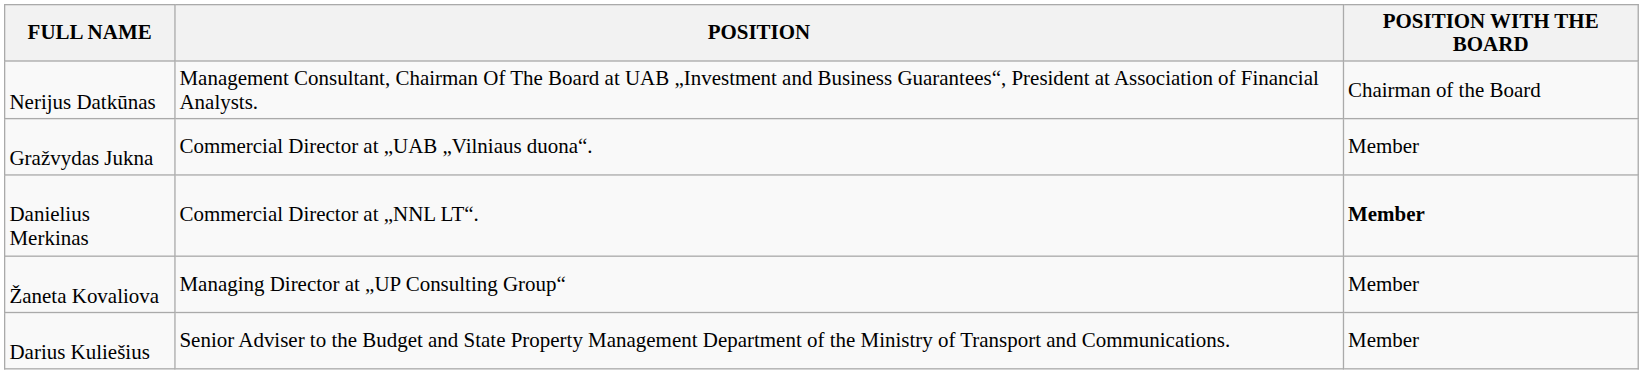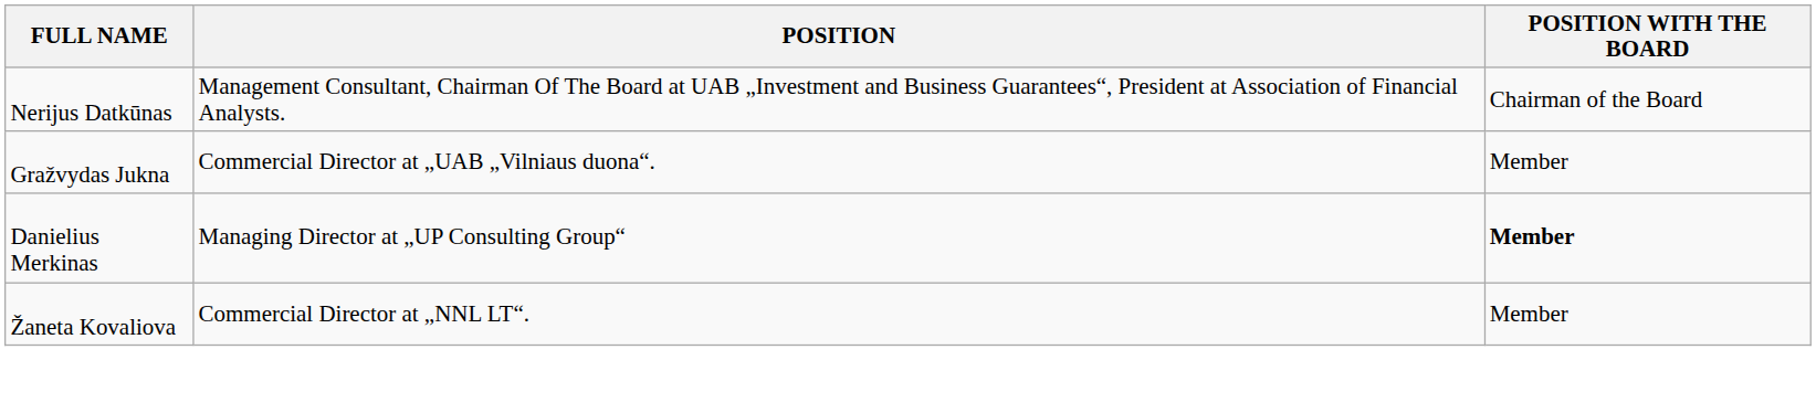 <table class="wikitable">
 <tr>
 <th>FULL NAME</th>
 <th>POSITION</th>
 <th>POSITION WITH THE BOARD</th>
 </tr>
 <tr>
 <td><br>Nerijus Datkūnas</td>
 <td>Management Consultant, Chairman Of The Board at UAB „Investment and Business Guarantees“, President at Association of Financial Analysts.</td>
 <td>Chairman of the Board</td>
 </tr>
 <tr>
 <td><br>Gražvydas Jukna</td>
 <td>Commercial Director at „UAB „Vilniaus duona“.</td>
 <td>Member</td>
 </tr>
 <tr>
 <td><br>Danielius Merkinas</td>
-<td>Commercial Director at „NNL LT“.</td>
+<td>Managing Director at „UP Consulting Group“</td>
 <td><strong>Member</strong></td>
 </tr>
 <tr>
 <td><br>Žaneta Kovaliova</td>
-<td>Managing Director at „UP Consulting Group“</td>
-<td>Member</td>
-</tr>
-<tr>
-<td><br>Darius Kuliešius</td>
-<td>Senior Adviser to the Budget and State Property Management Department of the Ministry of Transport and Communications.</td>
+<td>Commercial Director at „NNL LT“.</td>
 <td>Member</td>
 </tr>
 </table>
